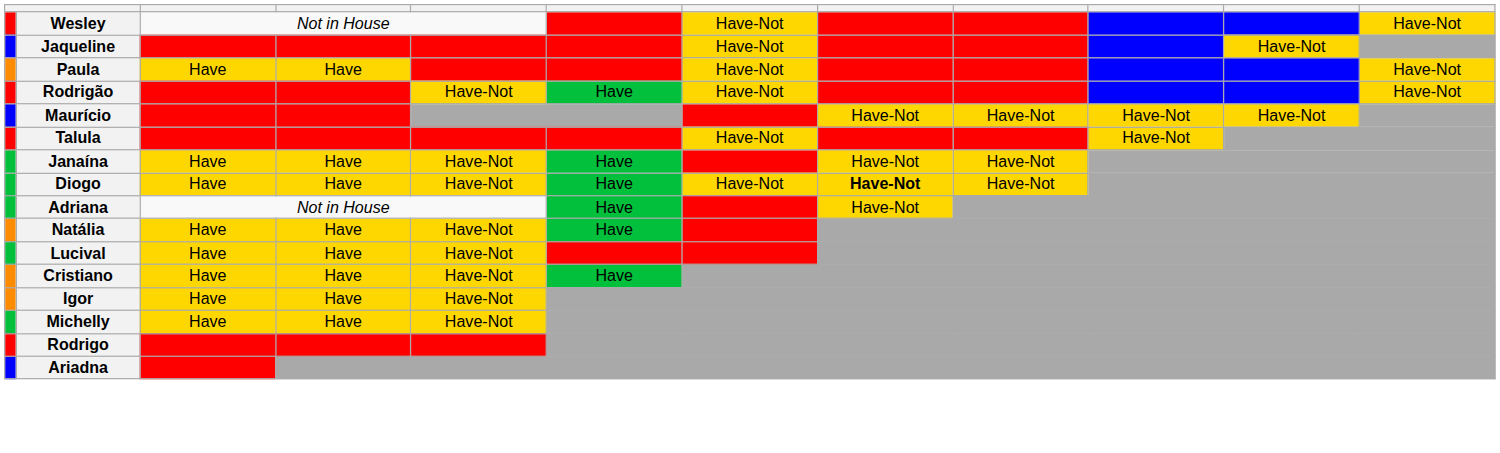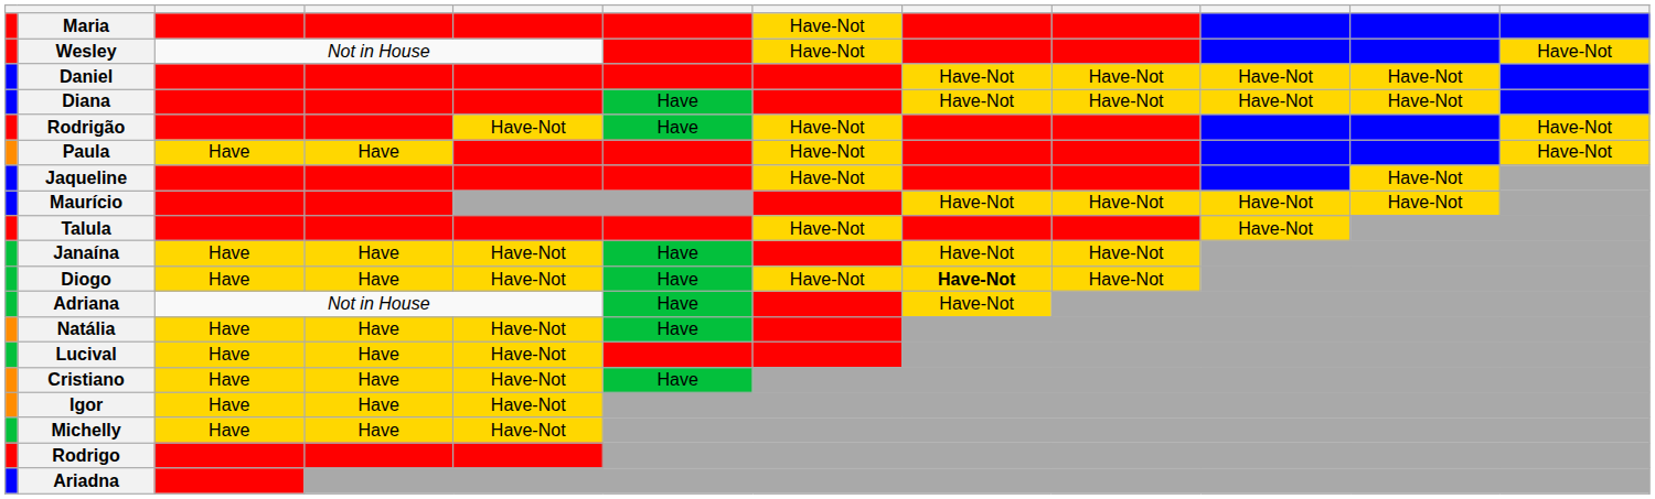 <table class="wikitable" style="width:100%; text-align:center; font-size:85%; line-height:13px;">
 <tr>
 <th width=6.5% colspan=2></th>
 <th width=6.5%></th>
 <th width=6.5%></th>
 <th width=6.5%></th>
 <th width=6.5%></th>
 <th width=6.5%></th>
 <th width=6.5%></th>
 <th width=6.5%></th>
 <th width=6.5%></th>
 <th width=6.5%></th>
 <th width=6.5%></th>
 </tr>
 <tr>
 <td bgcolor="FF0000"></td>
+<th>Maria</th>
+<td bgcolor="FF0000"></td>
+<td bgcolor="FF0000"></td>
+<td bgcolor="FF0000"></td>
+<td bgcolor="FF0000"></td>
+<td bgcolor=gold>Have-Not</td>
+<td bgcolor="FF0000"></td>
+<td bgcolor="FF0000"></td>
+<td bgcolor="0000FF"></td>
+<td bgcolor="0000FF"></td>
+<td bgcolor="0000FF"></td>
+</tr>
+<tr>
+<td bgcolor="FF0000"></td>
 <th>Wesley</th>
 <td colspan=3><em>Not in House</em></td>
+<td bgcolor="FF0000"></td>
+<td bgcolor=gold>Have-Not</td>
+<td bgcolor="FF0000"></td>
+<td bgcolor="FF0000"></td>
+<td bgcolor="0000FF"></td>
+<td bgcolor="0000FF"></td>
+<td bgcolor=gold>Have-Not</td>
+</tr>
+<tr>
+<td bgcolor="0000FF"></td>
+<th>Daniel</th>
+<td bgcolor="FF0000"></td>
+<td bgcolor="FF0000"></td>
+<td bgcolor="FF0000"></td>
+<td bgcolor="FF0000"></td>
+<td bgcolor="FF0000"></td>
+<td bgcolor=gold>Have-Not</td>
+<td bgcolor=gold>Have-Not</td>
+<td bgcolor=gold>Have-Not</td>
+<td bgcolor=gold>Have-Not</td>
+<td bgcolor="0000FF"></td>
+</tr>
+<tr>
+<td bgcolor="0000FF"></td>
+<th>Diana</th>
+<td bgcolor="FF0000"></td>
+<td bgcolor="FF0000"></td>
+<td bgcolor="FF0000"></td>
+<td bgcolor="03C03C">Have</td>
+<td bgcolor="FF0000"></td>
+<td bgcolor=gold>Have-Not</td>
+<td bgcolor=gold>Have-Not</td>
+<td bgcolor=gold>Have-Not</td>
+<td bgcolor=gold>Have-Not</td>
+<td bgcolor="0000FF"></td>
+</tr>
+<tr>
+<td bgcolor="FF0000"></td>
+<th>Rodrigão</th>
+<td bgcolor="FF0000"></td>
+<td bgcolor="FF0000"></td>
+<td bgcolor=gold>Have-Not</td>
+<td bgcolor="03C03C">Have</td>
+<td bgcolor=gold>Have-Not</td>
+<td bgcolor="FF0000"></td>
+<td bgcolor="FF0000"></td>
+<td bgcolor="0000FF"></td>
+<td bgcolor="0000FF"></td>
+<td bgcolor=gold>Have-Not</td>
+</tr>
+<tr>
+<td bgcolor="FF8C00"></td>
+<th>Paula</th>
+<td bgcolor=gold>Have</td>
+<td bgcolor=gold>Have</td>
+<td bgcolor="FF0000"></td>
 <td bgcolor="FF0000"></td>
 <td bgcolor=gold>Have-Not</td>
 <td bgcolor="FF0000"></td>
 <td bgcolor="FF0000"></td>
 <td bgcolor="0000FF"></td>
 <td bgcolor="0000FF"></td>
 <td bgcolor=gold>Have-Not</td>
 </tr>
 <tr>
 <td bgcolor="0000FF"></td>
 <th>Jaqueline</th>
 <td bgcolor="FF0000"></td>
 <td bgcolor="FF0000"></td>
 <td bgcolor="FF0000"></td>
 <td bgcolor="FF0000"></td>
 <td bgcolor=gold>Have-Not</td>
 <td bgcolor="FF0000"></td>
 <td bgcolor="FF0000"></td>
 <td bgcolor="0000FF"></td>
 <td bgcolor=gold>Have-Not</td>
 <td bgcolor="A9A9A9" colspan=1></td>
-</tr>
-<tr>
-<td bgcolor="FF8C00"></td>
-<th>Paula</th>
-<td bgcolor=gold>Have</td>
-<td bgcolor=gold>Have</td>
-<td bgcolor="FF0000"></td>
-<td bgcolor="FF0000"></td>
-<td bgcolor=gold>Have-Not</td>
-<td bgcolor="FF0000"></td>
-<td bgcolor="FF0000"></td>
-<td bgcolor="0000FF"></td>
-<td bgcolor="0000FF"></td>
-<td bgcolor=gold>Have-Not</td>
-</tr>
-<tr>
-<td bgcolor="FF0000"></td>
-<th>Rodrigão</th>
-<td bgcolor="FF0000"></td>
-<td bgcolor="FF0000"></td>
-<td bgcolor=gold>Have-Not</td>
-<td bgcolor="03C03C">Have</td>
-<td bgcolor=gold>Have-Not</td>
-<td bgcolor="FF0000"></td>
-<td bgcolor="FF0000"></td>
-<td bgcolor="0000FF"></td>
-<td bgcolor="0000FF"></td>
-<td bgcolor=gold>Have-Not</td>
 </tr>
 <tr>
 <td bgcolor="0000FF"></td>
 <th>Maurício</th>
 <td bgcolor="FF0000"></td>
 <td bgcolor="FF0000"></td>
 <td bgcolor="A9A9A9" colspan=2></td>
 <td bgcolor="FF0000"></td>
 <td bgcolor=gold>Have-Not</td>
 <td bgcolor=gold>Have-Not</td>
 <td bgcolor=gold>Have-Not</td>
 <td bgcolor=gold>Have-Not</td>
 <td bgcolor="A9A9A9" colspan=1></td>
 </tr>
 <tr>
 <td bgcolor="FF0000"></td>
 <th>Talula</th>
 <td bgcolor="FF0000"></td>
 <td bgcolor="FF0000"></td>
 <td bgcolor="FF0000"></td>
 <td bgcolor="FF0000"></td>
 <td bgcolor=gold>Have-Not</td>
 <td bgcolor="FF0000"></td>
 <td bgcolor="FF0000"></td>
 <td bgcolor=gold>Have-Not</td>
 <td bgcolor="A9A9A9" colspan=2></td>
 </tr>
 <tr>
 <td bgcolor="03C03C"></td>
 <th>Janaína</th>
 <td bgcolor=gold>Have</td>
 <td bgcolor=gold>Have</td>
 <td bgcolor=gold>Have-Not</td>
 <td bgcolor="03C03C">Have</td>
 <td bgcolor="FF0000"></td>
 <td bgcolor=gold>Have-Not</td>
 <td bgcolor=gold>Have-Not</td>
 <td bgcolor="A9A9A9" colspan=3></td>
 </tr>
 <tr>
 <td bgcolor="03C03C"></td>
 <th>Diogo</th>
 <td bgcolor=gold>Have</td>
 <td bgcolor=gold>Have</td>
 <td bgcolor=gold>Have-Not</td>
 <td bgcolor="03C03C">Have</td>
 <td bgcolor=gold>Have-Not</td>
 <td bgcolor=gold><strong>Have-Not</strong></td>
 <td bgcolor=gold>Have-Not</td>
 <td bgcolor="A9A9A9" colspan=3></td>
 </tr>
 <tr>
 <td bgcolor="03C03C"></td>
 <th>Adriana</th>
 <td colspan=3><em>Not in House</em></td>
 <td bgcolor="03C03C">Have</td>
 <td bgcolor="FF0000"></td>
 <td bgcolor=gold>Have-Not</td>
 <td bgcolor="A9A9A9" colspan=4></td>
 </tr>
 <tr>
 <td bgcolor="FF8C00"></td>
 <th>Natália</th>
 <td bgcolor=gold>Have</td>
 <td bgcolor=gold>Have</td>
 <td bgcolor=gold>Have-Not</td>
 <td bgcolor="03C03C">Have</td>
 <td bgcolor="FF0000"></td>
 <td bgcolor="A9A9A9" colspan=5></td>
 </tr>
 <tr>
 <td bgcolor="03C03C"></td>
 <th>Lucival</th>
 <td bgcolor=gold>Have</td>
 <td bgcolor=gold>Have</td>
 <td bgcolor=gold>Have-Not</td>
 <td bgcolor="FF0000"></td>
 <td bgcolor="FF0000"></td>
 <td bgcolor="A9A9A9" colspan=5></td>
 </tr>
 <tr>
 <td bgcolor="FF8C00"></td>
 <th>Cristiano</th>
 <td bgcolor=gold>Have</td>
 <td bgcolor=gold>Have</td>
 <td bgcolor=gold>Have-Not</td>
 <td bgcolor="03C03C">Have</td>
 <td bgcolor="A9A9A9" colspan=6></td>
 </tr>
 <tr>
 <td bgcolor="FF8C00"></td>
 <th>Igor</th>
 <td bgcolor=gold>Have</td>
 <td bgcolor=gold>Have</td>
 <td bgcolor=gold>Have-Not</td>
 <td bgcolor="A9A9A9" colspan=7></td>
 </tr>
 <tr>
 <td bgcolor="03C03C"></td>
 <th>Michelly</th>
 <td bgcolor=gold>Have</td>
 <td bgcolor=gold>Have</td>
 <td bgcolor=gold>Have-Not</td>
 <td bgcolor="A9A9A9" colspan=7></td>
 </tr>
 <tr>
 <td bgcolor="FF0000"></td>
 <th>Rodrigo</th>
 <td bgcolor="FF0000"></td>
 <td bgcolor="FF0000"></td>
 <td bgcolor="FF0000"></td>
 <td bgcolor="A9A9A9" colspan=7></td>
 </tr>
 <tr>
 <td bgcolor="0000FF"></td>
 <th>Ariadna</th>
 <td bgcolor="FF0000"></td>
 <td bgcolor="A9A9A9" colspan=9></td>
 </tr>
 </table>
